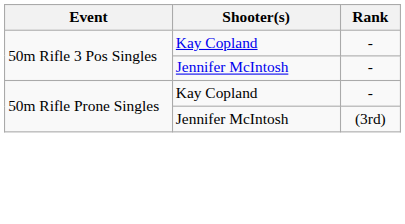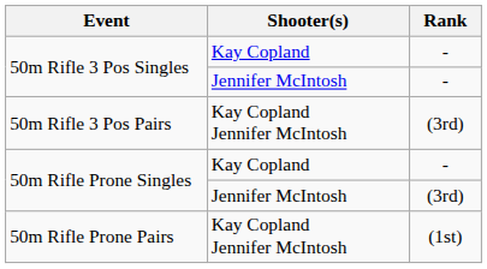 <table class=wikitable style="font-size:90%">
 <tr>
 <th width=150>Event</th>
 <th width=150>Shooter(s)</th>
 <th width=50>Rank</th>
 </tr>
 <tr>
 <td rowspan=2>50m Rifle 3 Pos Singles</td>
 <td><a href='#'>Kay Copland</a></td>
 <td align="center">-</td>
 </tr>
 <tr>
 <td><a href='#'>Jennifer McIntosh</a></td>
 <td align="center">-</td>
 </tr>
 <tr>
+<td>50m Rifle 3 Pos Pairs</td>
+<td>Kay Copland<br>Jennifer McIntosh</td>
+<td align="center">(3rd)</td>
+</tr>
+<tr>
 <td rowspan=2>50m Rifle Prone Singles</td>
 <td>Kay Copland</td>
 <td align="center">-</td>
 </tr>
 <tr>
 <td>Jennifer McIntosh</td>
 <td align="center">(3rd)</td>
 </tr>
+<tr>
+<td>50m Rifle Prone Pairs</td>
+<td>Kay Copland<br>Jennifer McIntosh</td>
+<td align="center">(1st)</td>
+</tr>
 </table>
